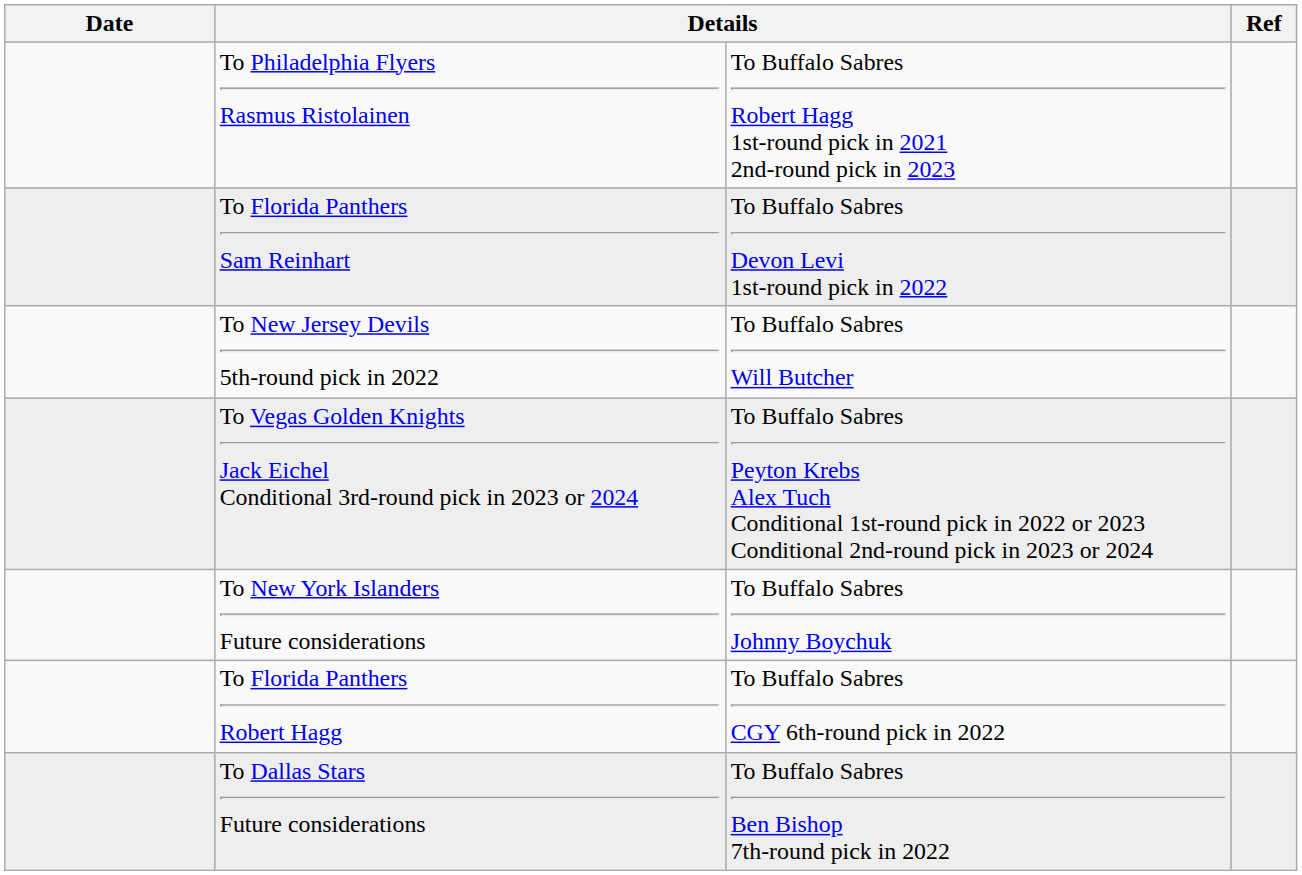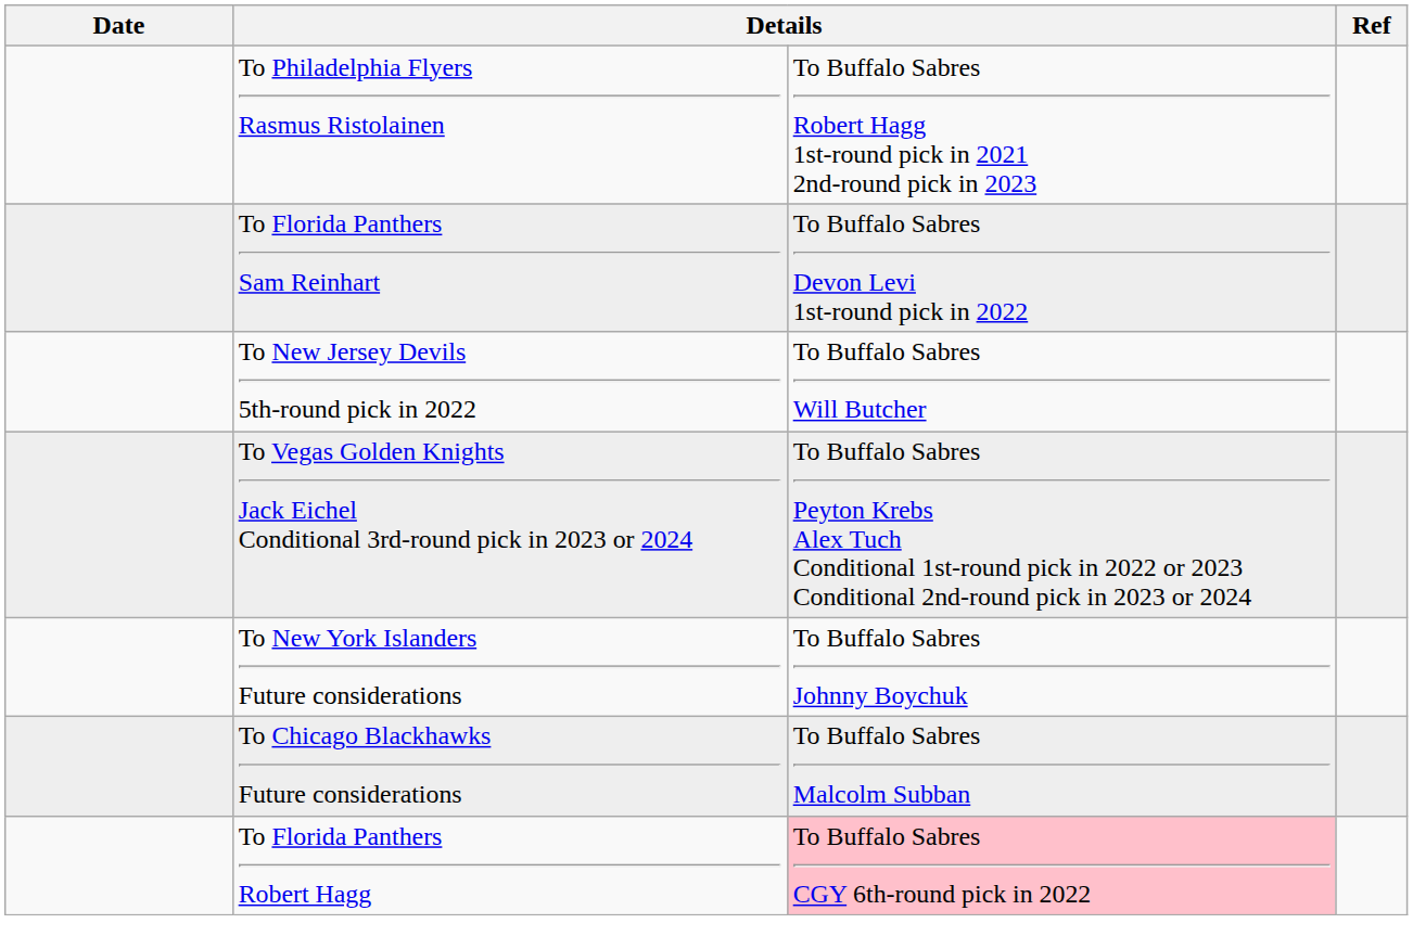 <table class="wikitable">
 <tr>
 <th style="width: 10em;">Date</th>
 <th colspan=2>Details</th>
 <th style="width: 2.5em;">Ref</th>
 </tr>
 <tr>
 <td></td>
 <td style="width: 25em;" valign="top">To <a href='#'>Philadelphia Flyers</a><hr><a href='#'>Rasmus Ristolainen</a></td>
 <td style="width: 25em;" valign="top">To Buffalo Sabres<hr><a href='#'>Robert Hagg</a><br>1st-round pick in <a href='#'>2021</a><br>2nd-round pick in <a href='#'>2023</a></td>
 <td></td>
 </tr>
 <tr style="background:#eee;">
 <td></td>
 <td valign="top">To <a href='#'>Florida Panthers</a><hr><a href='#'>Sam Reinhart</a></td>
 <td valign="top">To Buffalo Sabres<hr><a href='#'>Devon Levi</a><br>1st-round pick in <a href='#'>2022</a><br></td>
 <td></td>
 </tr>
 <tr>
 <td></td>
 <td valign="top">To <a href='#'>New Jersey Devils</a><hr>5th-round pick in 2022<br></td>
 <td valign="top">To Buffalo Sabres<hr><a href='#'>Will Butcher</a></td>
 <td></td>
 </tr>
 <tr style="background:#eee;">
 <td></td>
 <td valign="top">To <a href='#'>Vegas Golden Knights</a><hr><a href='#'>Jack Eichel</a><br>Conditional 3rd-round pick in 2023 or <a href='#'>2024</a></td>
 <td valign="top">To Buffalo Sabres<hr><a href='#'>Peyton Krebs</a><br><a href='#'>Alex Tuch</a><br>Conditional 1st-round pick in 2022 or 2023<br>Conditional 2nd-round pick in 2023 or 2024</td>
 <td></td>
 </tr>
 <tr>
 <td></td>
 <td valign="top">To <a href='#'>New York Islanders</a><hr>Future considerations</td>
 <td valign="top">To Buffalo Sabres<hr><a href='#'>Johnny Boychuk</a></td>
 <td></td>
 </tr>
+<tr style="background:#eee;">
+<td></td>
+<td valign="top">To <a href='#'>Chicago Blackhawks</a><hr>Future considerations</td>
+<td valign="top">To Buffalo Sabres<hr><a href='#'>Malcolm Subban</a></td>
+<td></td>
+</tr>
 <tr>
 <td></td>
 <td valign="top">To <a href='#'>Florida Panthers</a><hr><a href='#'>Robert Hagg</a></td>
-<td valign="top">To Buffalo Sabres<hr><a href='#'>CGY</a> 6th-round pick in 2022</td>
-<td></td>
-</tr>
-<tr style="background:#eee;">
-<td></td>
-<td valign="top">To <a href='#'>Dallas Stars</a><hr>Future considerations</td>
-<td valign="top">To Buffalo Sabres<hr><a href='#'>Ben Bishop</a><br>7th-round pick in 2022</td>
+<td valign="top" style="background: pink;">To Buffalo Sabres<hr><a href='#'>CGY</a> 6th-round pick in 2022</td>
 <td></td>
 </tr>
 </table>
